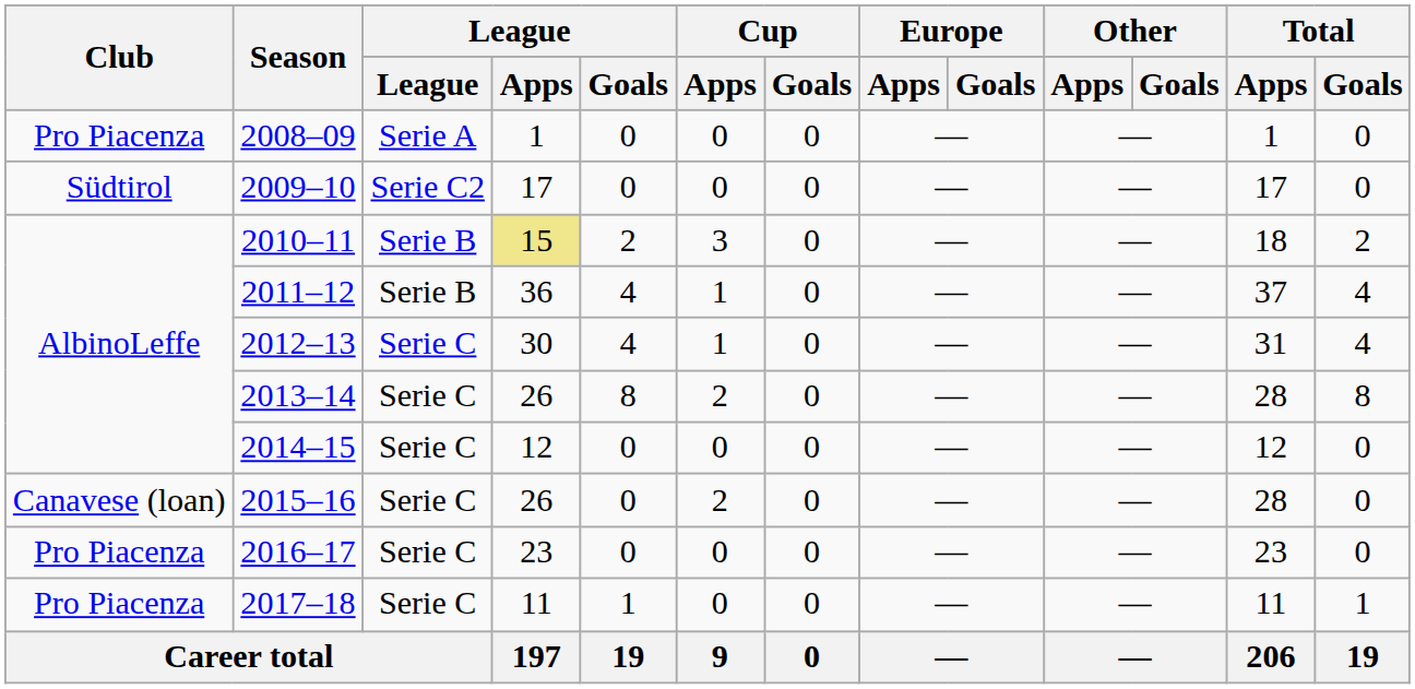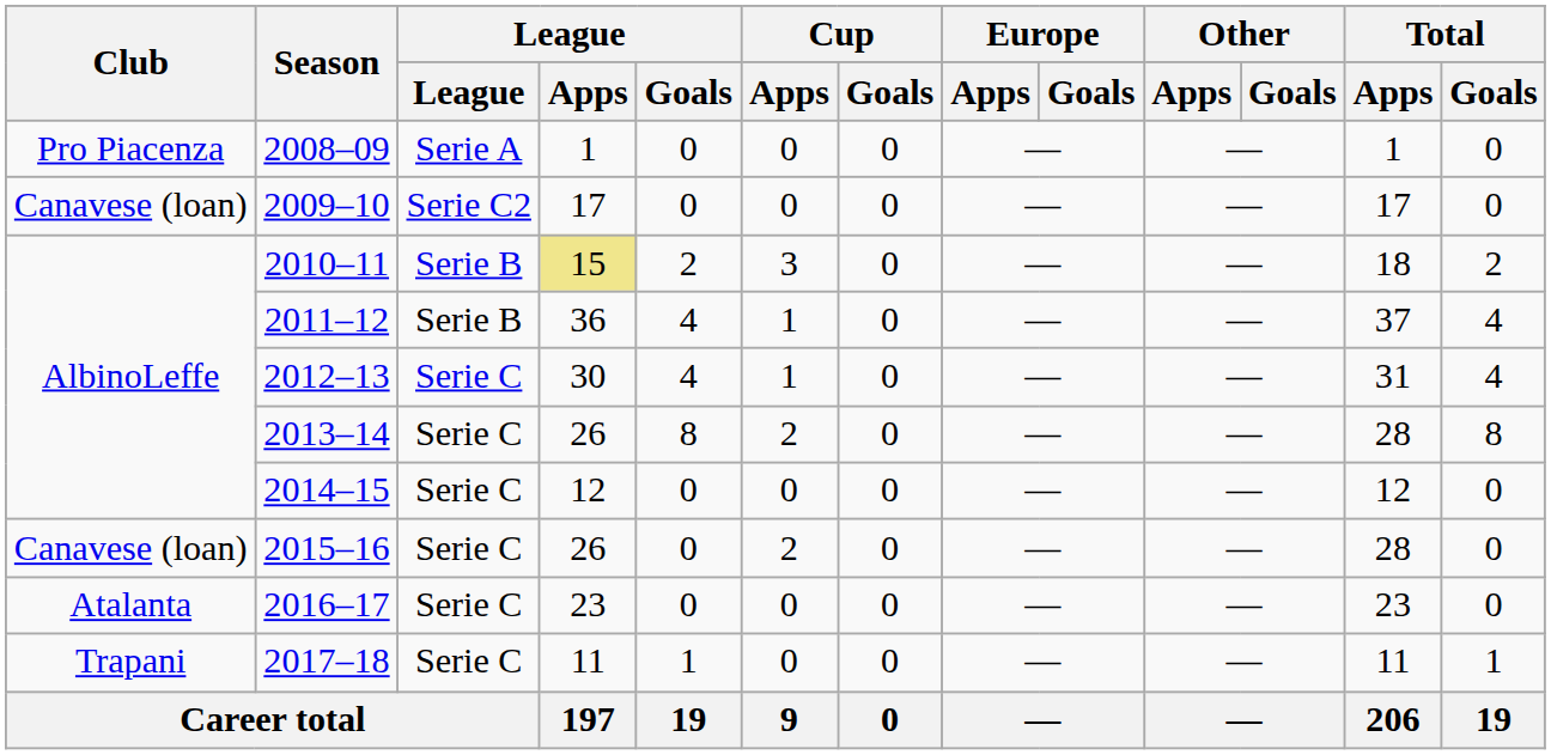 <table class="wikitable" style="text-align: center;">
 <tr>
 <th rowspan="2">Club</th>
 <th rowspan="2">Season</th>
 <th colspan="3">League</th>
 <th colspan="2">Cup</th>
 <th colspan="2">Europe</th>
 <th colspan="2">Other</th>
 <th colspan="2">Total</th>
 </tr>
 <tr>
 <th>League</th>
 <th>Apps</th>
 <th>Goals</th>
 <th>Apps</th>
 <th>Goals</th>
 <th>Apps</th>
 <th>Goals</th>
 <th>Apps</th>
 <th>Goals</th>
 <th>Apps</th>
 <th>Goals</th>
 </tr>
 <tr>
 <td><a href='#'>Pro Piacenza</a></td>
 <td><a href='#'>2008–09</a></td>
 <td><a href='#'>Serie A</a></td>
 <td>1</td>
 <td>0</td>
 <td>0</td>
 <td>0</td>
 <td colspan="2">—</td>
 <td colspan="2">—</td>
 <td>1</td>
 <td>0</td>
 </tr>
 <tr>
-<td><a href='#'>Südtirol</a></td>
+<td><a href='#'>Canavese</a> (loan)</td>
 <td><a href='#'>2009–10</a></td>
 <td><a href='#'>Serie C2</a></td>
 <td>17</td>
 <td>0</td>
 <td>0</td>
 <td>0</td>
 <td colspan="2">—</td>
 <td colspan="2">—</td>
 <td>17</td>
 <td>0</td>
 </tr>
 <tr>
 <td rowspan="5"><a href='#'>AlbinoLeffe</a></td>
 <td><a href='#'>2010–11</a></td>
 <td><a href='#'>Serie B</a></td>
 <td style="background: khaki;">15</td>
 <td>2</td>
 <td>3</td>
 <td>0</td>
 <td colspan="2">—</td>
 <td colspan="2">—</td>
 <td>18</td>
 <td>2</td>
 </tr>
 <tr>
 <td><a href='#'>2011–12</a></td>
 <td>Serie B</td>
 <td>36</td>
 <td>4</td>
 <td>1</td>
 <td>0</td>
 <td colspan="2">—</td>
 <td colspan="2">—</td>
 <td>37</td>
 <td>4</td>
 </tr>
 <tr>
 <td><a href='#'>2012–13</a></td>
 <td><a href='#'>Serie C</a></td>
 <td>30</td>
 <td>4</td>
 <td>1</td>
 <td>0</td>
 <td colspan="2">—</td>
 <td colspan="2">—</td>
 <td>31</td>
 <td>4</td>
 </tr>
 <tr>
 <td><a href='#'>2013–14</a></td>
 <td>Serie C</td>
 <td>26</td>
 <td>8</td>
 <td>2</td>
 <td>0</td>
 <td colspan="2">—</td>
 <td colspan="2">—</td>
 <td>28</td>
 <td>8</td>
 </tr>
 <tr>
 <td><a href='#'>2014–15</a></td>
 <td>Serie C</td>
 <td>12</td>
 <td>0</td>
 <td>0</td>
 <td>0</td>
 <td colspan="2">—</td>
 <td colspan="2">—</td>
 <td>12</td>
 <td>0</td>
 </tr>
 <tr>
 <td><a href='#'>Canavese</a> (loan)</td>
 <td><a href='#'>2015–16</a></td>
 <td>Serie C</td>
 <td>26</td>
 <td>0</td>
 <td>2</td>
 <td>0</td>
 <td colspan="2">—</td>
 <td colspan="2">—</td>
 <td>28</td>
 <td>0</td>
 </tr>
 <tr>
-<td><a href='#'>Pro Piacenza</a></td>
+<td><a href='#'>Atalanta</a></td>
 <td><a href='#'>2016–17</a></td>
 <td>Serie C</td>
 <td>23</td>
 <td>0</td>
 <td>0</td>
 <td>0</td>
 <td colspan="2">—</td>
 <td colspan="2">—</td>
 <td>23</td>
 <td>0</td>
 </tr>
 <tr>
-<td><a href='#'>Pro Piacenza</a></td>
+<td><a href='#'>Trapani</a></td>
 <td><a href='#'>2017–18</a></td>
 <td>Serie C</td>
 <td>11</td>
 <td>1</td>
 <td>0</td>
 <td>0</td>
 <td colspan="2">—</td>
 <td colspan="2">—</td>
 <td>11</td>
 <td>1</td>
 </tr>
 <tr>
 <th colspan="3">Career total</th>
 <th>197</th>
 <th>19</th>
 <th>9</th>
 <th>0</th>
 <th colspan="2">—</th>
 <th colspan="2">—</th>
 <th>206</th>
 <th>19</th>
 </tr>
 </table>
